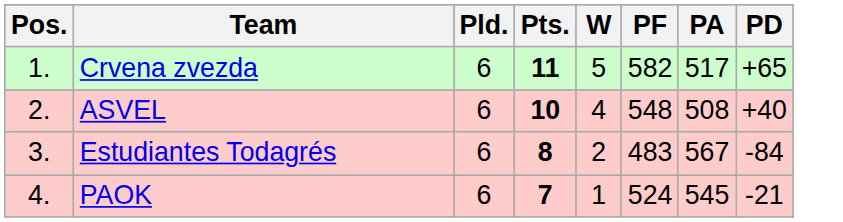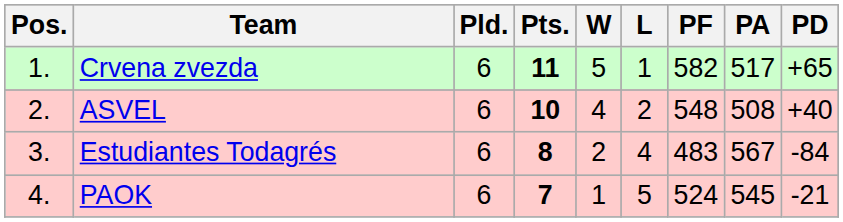 <table class="wikitable" style="text-align:center">
 <tr>
 <th width=15>Pos.</th>
 <th width=220>Team</th>
 <th width=20>Pld.</th>
 <th width=20>Pts.</th>
 <th width=20>W</th>
+<th width=20>L</th>
 <th width=20>PF</th>
 <th width=20>PA</th>
 <th width=20>PD</th>
 </tr>
 <tr style="background: #ccffcc;">
 <td>1.</td>
 <td align=left> <a href='#'>Crvena zvezda</a></td>
 <td>6</td>
 <td><strong>11</strong></td>
 <td>5</td>
+<td>1</td>
 <td>582</td>
 <td>517</td>
 <td>+65</td>
 </tr>
 <tr style="background: #ffcccc;">
 <td>2.</td>
 <td align=left> <a href='#'>ASVEL</a></td>
 <td>6</td>
 <td><strong>10</strong></td>
 <td>4</td>
+<td>2</td>
 <td>548</td>
 <td>508</td>
 <td>+40</td>
 </tr>
 <tr style="background: #ffcccc;">
 <td>3.</td>
 <td align=left> <a href='#'>Estudiantes Todagrés</a></td>
 <td>6</td>
 <td><strong>8</strong></td>
 <td>2</td>
+<td>4</td>
 <td>483</td>
 <td>567</td>
 <td>-84</td>
 </tr>
 <tr style="background: #ffcccc;">
 <td>4.</td>
 <td align=left> <a href='#'>PAOK</a></td>
 <td>6</td>
 <td><strong>7</strong></td>
 <td>1</td>
+<td>5</td>
 <td>524</td>
 <td>545</td>
 <td>-21</td>
 </tr>
 </table>
